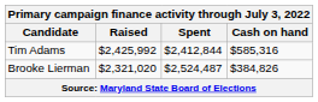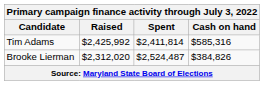 <table class="wikitable sortable">
 <tr>
 <th colspan="4">Primary campaign finance activity through July 3, 2022</th>
 </tr>
 <tr>
 <th>Candidate</th>
 <th>Raised</th>
 <th>Spent</th>
 <th>Cash on hand</th>
 </tr>
 <tr>
 <td data-sort-value="Adams, Tim">Tim Adams</td>
 <td>$2,425,992</td>
-<td>$2,412,844</td>
+<td>$2,411,814</td>
 <td>$585,316</td>
 </tr>
 <tr>
 <td data-sort-value="Lierman, Brooke">Brooke Lierman</td>
-<td>$2,321,020</td>
+<td>$2,312,020</td>
 <td>$2,524,487</td>
 <td>$384,826</td>
 </tr>
 <tr>
 <th colspan="4"><small>Source: <a href='#'>Maryland State Board of Elections</a></small></th>
 </tr>
 </table>
